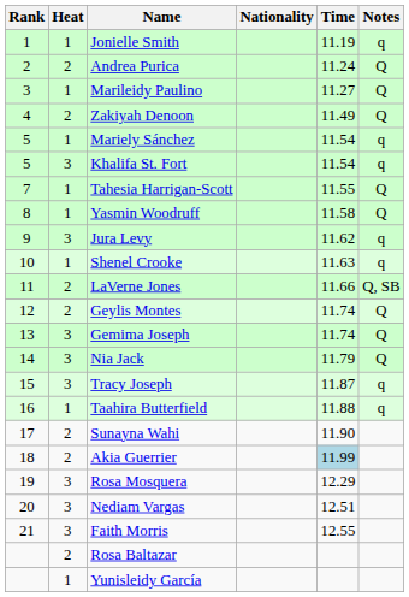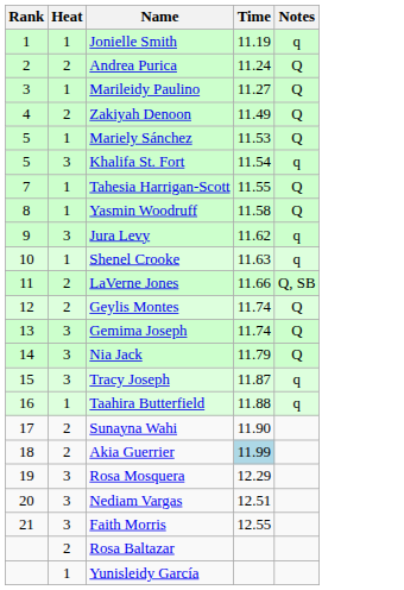 <table class="wikitable sortable" style="text-align:center">
 <tr>
 <th>Rank</th>
 <th>Heat</th>
 <th>Name</th>
-<th>Nationality</th>
 <th>Time</th>
 <th>Notes</th>
 </tr>
 <tr bgcolor=ccffcc>
 <td>1</td>
 <td>1</td>
 <td align=left><a href='#'>Jonielle Smith</a></td>
-<td align=left></td>
 <td>11.19</td>
 <td>q</td>
 </tr>
 <tr bgcolor=ccffcc>
 <td>2</td>
 <td>2</td>
 <td align=left><a href='#'>Andrea Purica</a></td>
-<td align=left></td>
 <td>11.24</td>
 <td>Q</td>
 </tr>
 <tr bgcolor=ccffcc>
 <td>3</td>
 <td>1</td>
 <td align=left><a href='#'>Marileidy Paulino</a></td>
-<td align=left></td>
 <td>11.27</td>
 <td>Q</td>
 </tr>
 <tr bgcolor=ccffcc>
 <td>4</td>
 <td>2</td>
 <td align=left><a href='#'>Zakiyah Denoon</a></td>
-<td align=left></td>
 <td>11.49</td>
 <td>Q</td>
 </tr>
 <tr bgcolor=ccffcc>
 <td>5</td>
 <td>1</td>
 <td align=left><a href='#'>Mariely Sánchez</a></td>
-<td align=left></td>
-<td>11.54</td>
-<td>q</td>
+<td>11.53</td>
+<td>Q</td>
 </tr>
 <tr bgcolor=ccffcc>
 <td>5</td>
 <td>3</td>
 <td align=left><a href='#'>Khalifa St. Fort</a></td>
-<td align=left></td>
 <td>11.54</td>
 <td>q</td>
 </tr>
 <tr bgcolor=ccffcc>
 <td>7</td>
 <td>1</td>
 <td align=left><a href='#'>Tahesia Harrigan-Scott</a></td>
-<td align=left></td>
 <td>11.55</td>
 <td>Q</td>
 </tr>
 <tr bgcolor=ccffcc>
 <td>8</td>
 <td>1</td>
 <td align=left><a href='#'>Yasmin Woodruff</a></td>
-<td align=left></td>
 <td>11.58</td>
 <td>Q</td>
 </tr>
 <tr bgcolor=ccffcc>
 <td>9</td>
 <td>3</td>
 <td align=left><a href='#'>Jura Levy</a></td>
-<td align=left></td>
 <td>11.62</td>
 <td>q</td>
 </tr>
 <tr bgcolor=ddffdd>
 <td>10</td>
 <td>1</td>
 <td align=left><a href='#'>Shenel Crooke</a></td>
-<td align=left></td>
 <td>11.63</td>
 <td>q</td>
 </tr>
 <tr bgcolor=ccffcc>
 <td>11</td>
 <td>2</td>
 <td align=left><a href='#'>LaVerne Jones</a></td>
-<td align=left></td>
 <td>11.66</td>
 <td>Q, SB</td>
 </tr>
 <tr bgcolor=ddffdd>
 <td>12</td>
 <td>2</td>
 <td align=left><a href='#'>Geylis Montes</a></td>
-<td align=left></td>
 <td>11.74</td>
 <td>Q</td>
 </tr>
 <tr bgcolor=ccffcc>
 <td>13</td>
 <td>3</td>
 <td align=left><a href='#'>Gemima Joseph</a></td>
-<td align=left></td>
 <td>11.74</td>
 <td>Q</td>
 </tr>
 <tr bgcolor=ccffcc>
 <td>14</td>
 <td>3</td>
 <td align=left><a href='#'>Nia Jack</a></td>
-<td align=left></td>
 <td>11.79</td>
 <td>Q</td>
 </tr>
 <tr bgcolor=ddffdd>
 <td>15</td>
 <td>3</td>
 <td align=left><a href='#'>Tracy Joseph</a></td>
-<td align=left></td>
 <td>11.87</td>
 <td>q</td>
 </tr>
 <tr bgcolor=ddffdd>
 <td>16</td>
 <td>1</td>
 <td align=left><a href='#'>Taahira Butterfield</a></td>
-<td align=left></td>
 <td>11.88</td>
 <td>q</td>
 </tr>
 <tr>
 <td>17</td>
 <td>2</td>
 <td align=left><a href='#'>Sunayna Wahi</a></td>
-<td align=left></td>
 <td>11.90</td>
 <td></td>
 </tr>
 <tr>
 <td>18</td>
 <td>2</td>
 <td align=left><a href='#'>Akia Guerrier</a></td>
-<td align=left></td>
 <td style="background: lightblue;">11.99</td>
 <td></td>
 </tr>
 <tr>
 <td>19</td>
 <td>3</td>
 <td align=left><a href='#'>Rosa Mosquera</a></td>
-<td align=left></td>
 <td>12.29</td>
 <td></td>
 </tr>
 <tr>
 <td>20</td>
 <td>3</td>
 <td align=left><a href='#'>Nediam Vargas</a></td>
-<td align=left></td>
 <td>12.51</td>
 <td></td>
 </tr>
 <tr>
 <td>21</td>
 <td>3</td>
 <td align=left><a href='#'>Faith Morris</a></td>
-<td align=left></td>
 <td>12.55</td>
 <td></td>
 </tr>
 <tr>
 <td></td>
 <td>2</td>
 <td align=left><a href='#'>Rosa Baltazar</a></td>
-<td align=left></td>
 <td></td>
 <td></td>
 </tr>
 <tr>
 <td></td>
 <td>1</td>
 <td align=left><a href='#'>Yunisleidy García</a></td>
-<td align=left></td>
 <td></td>
 <td></td>
 </tr>
 </table>
